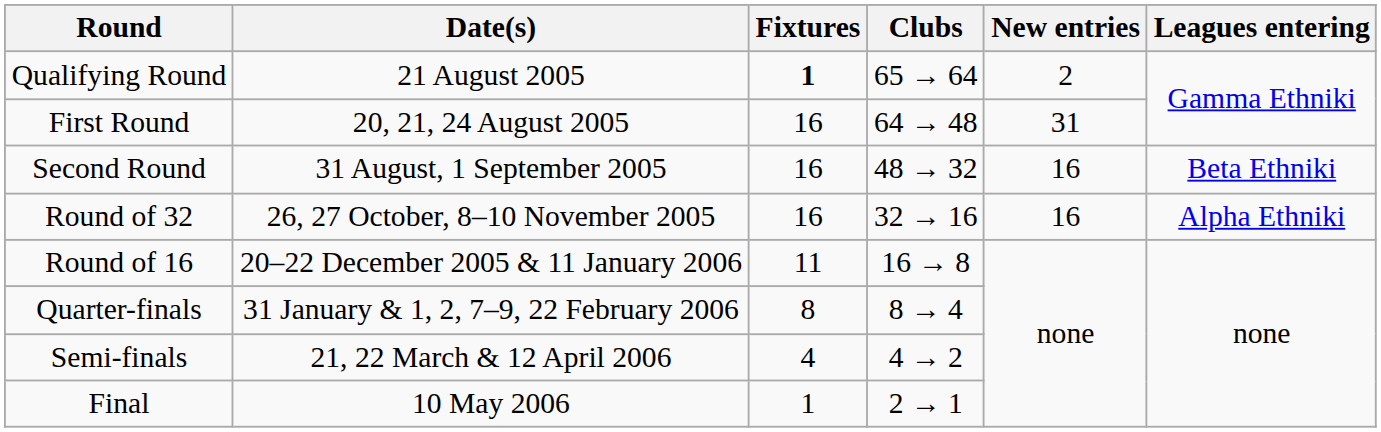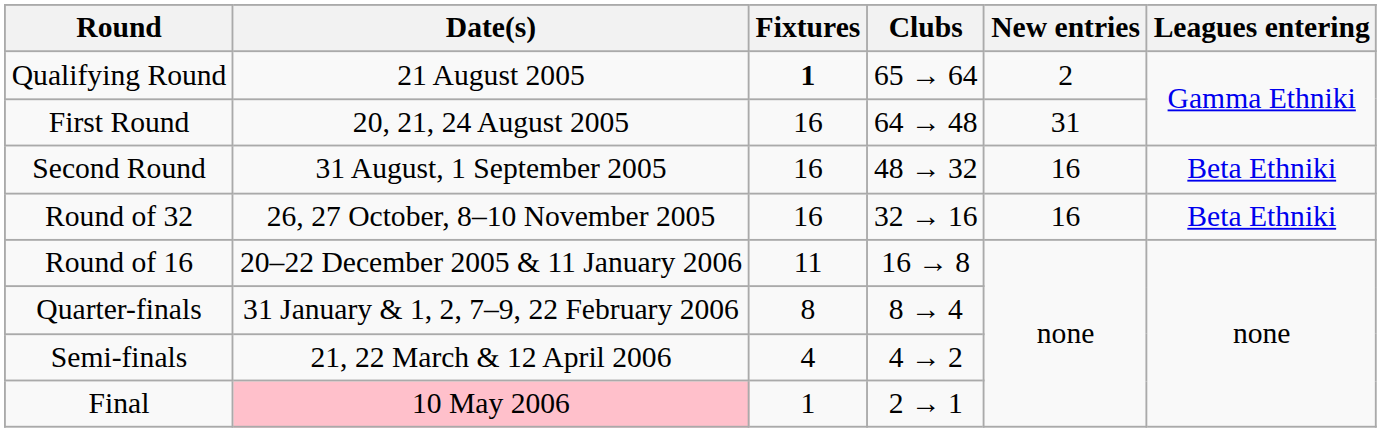 <table class="wikitable" style="text-align:center">
 <tr>
 <th>Round</th>
 <th>Date(s)</th>
 <th>Fixtures</th>
 <th>Clubs</th>
 <th>New entries</th>
 <th>Leagues entering</th>
 </tr>
 <tr>
 <td>Qualifying Round</td>
 <td>21 August 2005</td>
 <td><strong>1</strong></td>
 <td>65 → 64</td>
 <td>2</td>
 <td rowspan=2><a href='#'>Gamma Ethniki</a></td>
 </tr>
 <tr>
 <td>First Round</td>
 <td>20, 21, 24 August 2005</td>
 <td>16</td>
 <td>64 → 48</td>
 <td>31</td>
 </tr>
 <tr>
 <td>Second Round</td>
 <td>31 August, 1 September 2005</td>
 <td>16</td>
 <td>48 → 32</td>
 <td>16</td>
 <td><a href='#'>Beta Ethniki</a></td>
 </tr>
 <tr>
 <td>Round of 32</td>
 <td>26, 27 October, 8–10 November 2005</td>
 <td>16</td>
 <td>32 → 16</td>
 <td>16</td>
-<td><a href='#'>Alpha Ethniki</a></td>
+<td><a href='#'>Beta Ethniki</a></td>
 </tr>
 <tr>
 <td>Round of 16</td>
 <td>20–22 December 2005 & 11 January 2006</td>
 <td>11</td>
 <td>16 → 8</td>
 <td rowspan=4>none</td>
 <td rowspan=4>none</td>
 </tr>
 <tr>
 <td>Quarter-finals</td>
 <td>31 January & 1, 2, 7–9, 22 February 2006</td>
 <td>8</td>
 <td>8 → 4</td>
 </tr>
 <tr>
 <td>Semi-finals</td>
 <td>21, 22 March & 12 April 2006</td>
 <td>4</td>
 <td>4 → 2</td>
 </tr>
 <tr>
 <td>Final</td>
-<td>10 May 2006</td>
+<td style="background: pink;">10 May 2006</td>
 <td>1</td>
 <td>2 → 1</td>
 </tr>
 </table>
